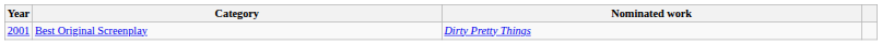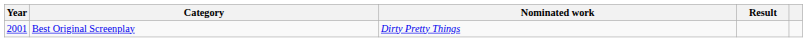 <table class="wikitable sortable">
 <tr>
 <th scope="col" style="width:1em;">Year</th>
 <th scope="col" style="width:39em;">Category</th>
 <th scope="col" style="width:40em;">Nominated work</th>
+<th scope="col" style="width:5em;">Result</th>
 <th scope="col" style="width:1em;"class="unsortable"></th>
 </tr>
 <tr>
 <td><a href='#'>2001</a></td>
 <td><a href='#'>Best Original Screenplay</a></td>
 <td><em><a href='#'>Dirty Pretty Things</a></em></td>
 <td></td>
+<td></td>
 </tr>
 </table>
